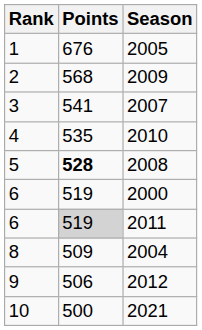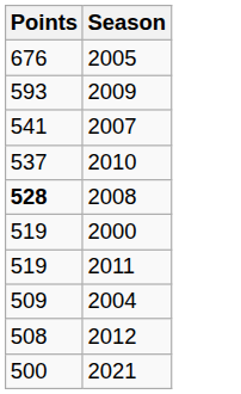 <table class="wikitable" style="text-align:left;">
 <tr>
-<th>Rank</th>
 <th>Points</th>
 <th>Season</th>
 </tr>
 <tr>
-<td>1</td>
 <td style="text-align:left;">676</td>
 <td>2005</td>
 </tr>
 <tr>
-<td>2</td>
-<td style="text-align:left;">568</td>
+<td style="text-align:left;">593</td>
 <td>2009</td>
 </tr>
 <tr>
-<td>3</td>
 <td style="text-align:left;">541</td>
 <td>2007</td>
 </tr>
 <tr>
-<td>4</td>
-<td style="text-align:left;">535</td>
+<td style="text-align:left;">537</td>
 <td>2010</td>
 </tr>
 <tr>
-<td>5</td>
 <td style="text-align:left;"><strong>528</strong></td>
 <td>2008</td>
 </tr>
 <tr>
-<td>6</td>
 <td style="text-align:left;">519</td>
 <td>2000</td>
 </tr>
 <tr>
-<td>6</td>
-<td style="background: lightgrey; text-align:left;">519</td>
+<td style="text-align:left;">519</td>
 <td>2011</td>
 </tr>
 <tr>
-<td>8</td>
 <td style="text-align:left;">509</td>
 <td>2004</td>
 </tr>
 <tr>
-<td>9</td>
-<td style="text-align:left;">506</td>
+<td style="text-align:left;">508</td>
 <td>2012</td>
 </tr>
 <tr>
-<td>10</td>
 <td style="text-align:left;">500</td>
 <td>2021</td>
 </tr>
 </table>
